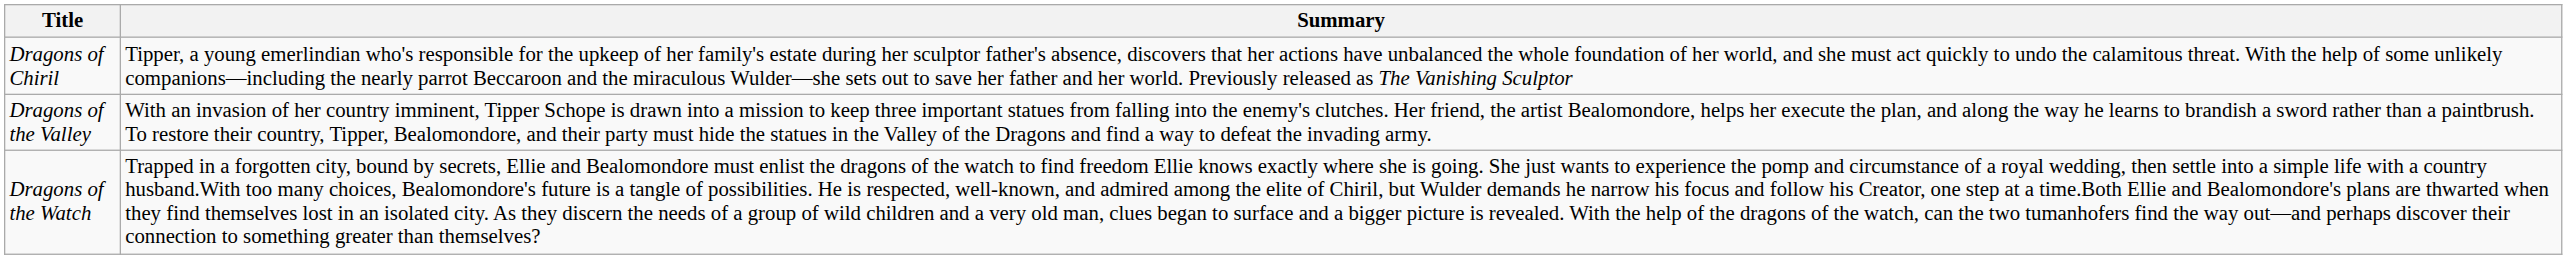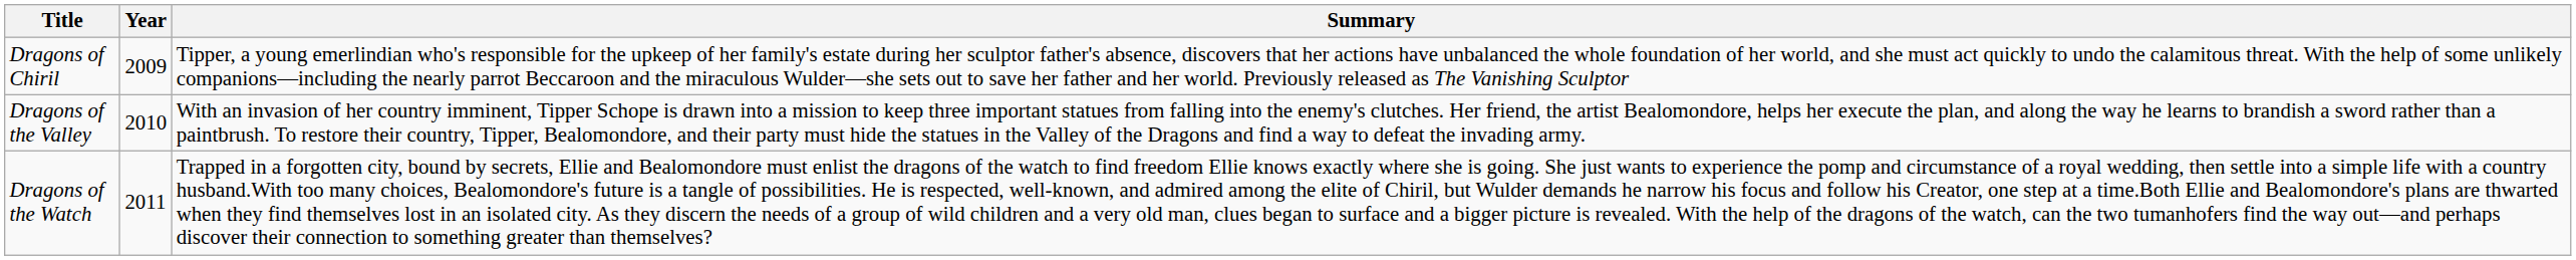 <table class="wikitable">
 <tr>
 <th>Title</th>
+<th>Year</th>
 <th>Summary</th>
 </tr>
 <tr>
 <td><em>Dragons of Chiril</em></td>
+<td>2009</td>
 <td>Tipper, a young emerlindian who's responsible for the upkeep of her family's estate during her sculptor father's absence, discovers that her actions have unbalanced the whole foundation of her world, and she must act quickly to undo the calamitous threat. With the help of some unlikely companions—including the nearly  parrot Beccaroon and the miraculous Wulder—she sets out to save her father and her world. Previously released as <em>The Vanishing Sculptor</em></td>
 </tr>
 <tr>
 <td><em>Dragons of the Valley</em></td>
+<td>2010</td>
 <td>With an invasion of her country imminent, Tipper Schope is drawn into a mission to keep three important statues from falling into the enemy's clutches. Her friend, the artist Bealomondore, helps her execute the plan, and along the way he learns to brandish a sword rather than a paintbrush. To restore their country, Tipper, Bealomondore, and their party must hide the statues in the Valley of the Dragons and find a way to defeat the invading army.</td>
 </tr>
 <tr>
 <td><em>Dragons of the Watch</em></td>
+<td>2011</td>
 <td>Trapped in a forgotten city, bound by secrets, Ellie and Bealomondore must enlist the dragons of the watch to find freedom Ellie knows exactly where she is going. She just wants to experience the pomp and circumstance of a royal wedding, then settle into a simple life with a country husband.With too many choices, Bealomondore's future is a tangle of possibilities. He is respected, well-known, and admired among the elite of Chiril, but Wulder demands he narrow his focus and follow his Creator, one step at a time.Both Ellie and Bealomondore's plans are thwarted when they find themselves lost in an isolated city. As they discern the needs of a group of wild children and a very old man, clues began to surface and a bigger picture is revealed. With the help of the dragons of the watch, can the two tumanhofers find the way out—and perhaps discover their connection to something greater than themselves?</td>
 </tr>
 </table>
